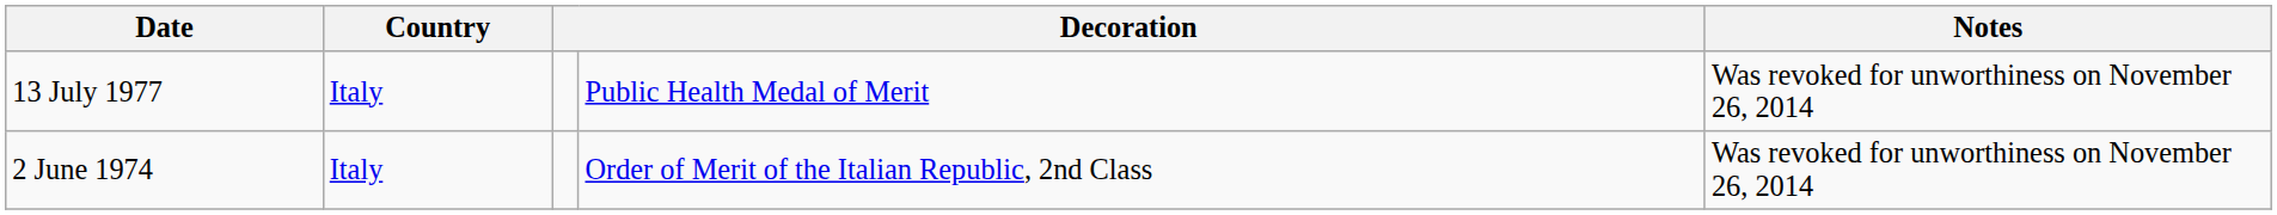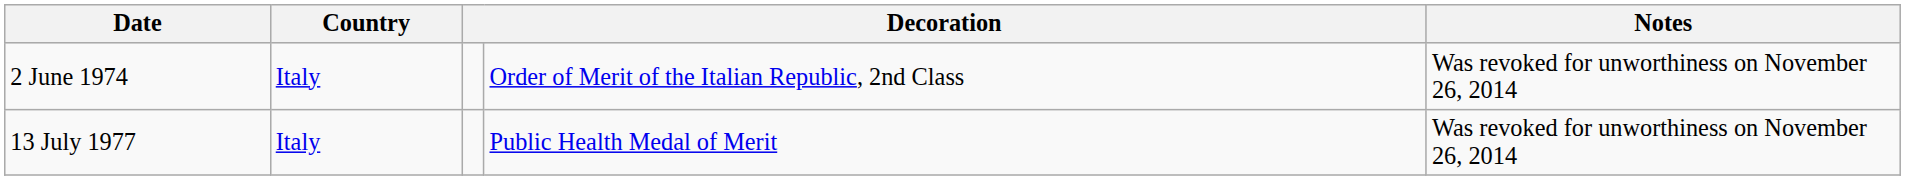 <table class="wikitable sortable">
 <tr>
 <th>Date</th>
 <th>Country</th>
 <th colspan="2">Decoration</th>
 <th style="width:25%;">Notes</th>
 </tr>
 <tr>
+<td>2 June 1974</td>
+<td><a href='#'>Italy</a></td>
+<td></td>
+<td><a href='#'>Order of Merit of the Italian Republic</a>, 2nd Class</td>
+<td>Was revoked for unworthiness on November 26, 2014</td>
+</tr>
+<tr>
 <td>13 July 1977</td>
 <td><a href='#'>Italy</a></td>
 <td></td>
 <td><a href='#'>Public Health Medal of Merit</a></td>
 <td>Was revoked for unworthiness on November 26, 2014</td>
 </tr>
-<tr>
-<td>2 June 1974</td>
-<td><a href='#'>Italy</a></td>
-<td></td>
-<td><a href='#'>Order of Merit of the Italian Republic</a>, 2nd Class</td>
-<td>Was revoked for unworthiness on November 26, 2014</td>
-</tr>
 </table>
